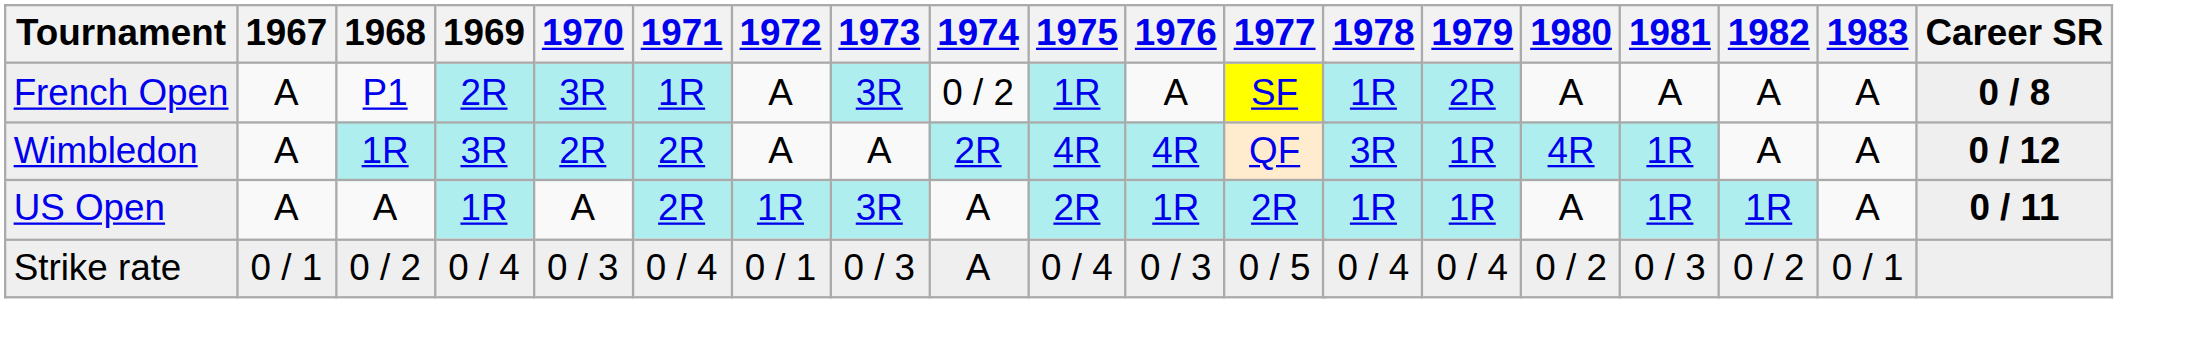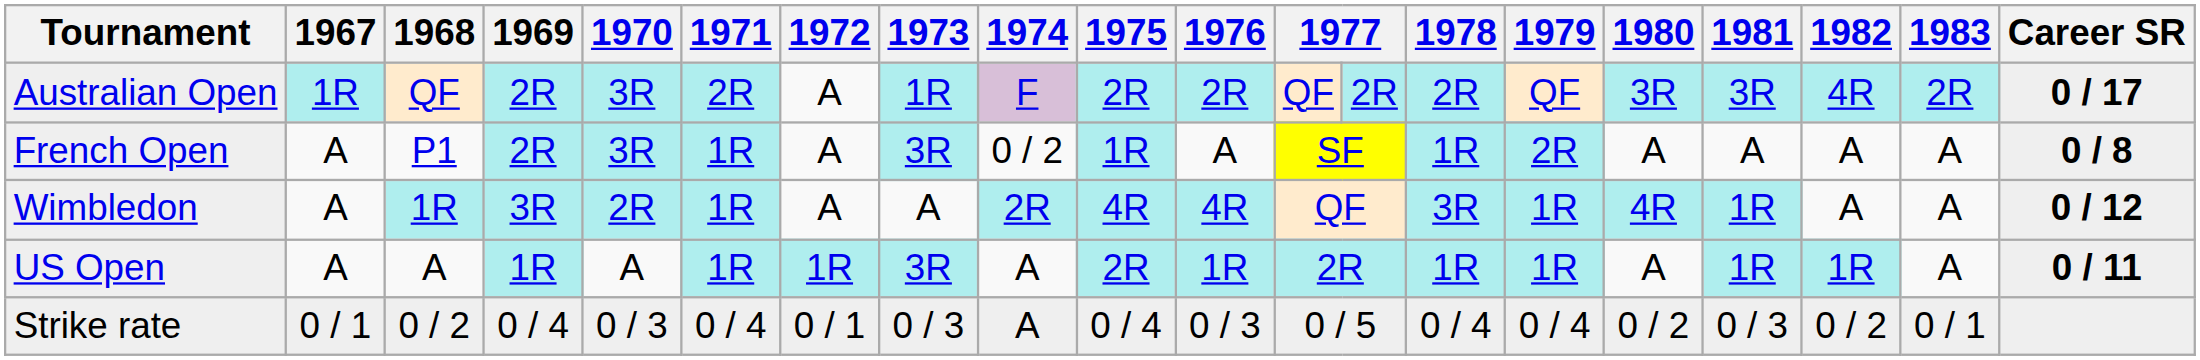 <table class=wikitable style=text-align:center>
 <tr>
 <th>Tournament</th>
 <th>1967</th>
 <th>1968</th>
 <th>1969</th>
 <th><a href='#'>1970</a></th>
 <th><a href='#'>1971</a></th>
 <th><a href='#'>1972</a></th>
 <th><a href='#'>1973</a></th>
 <th><a href='#'>1974</a></th>
 <th><a href='#'>1975</a></th>
 <th><a href='#'>1976</a></th>
 <th colspan=2><a href='#'>1977</a></th>
 <th><a href='#'>1978</a></th>
 <th><a href='#'>1979</a></th>
 <th><a href='#'>1980</a></th>
 <th><a href='#'>1981</a></th>
 <th><a href='#'>1982</a></th>
 <th><a href='#'>1983</a></th>
 <th>Career SR</th>
+</tr>
+<tr>
+<td align=left bgcolor=#efefef><a href='#'>Australian Open</a></td>
+<td bgcolor=afeeee><a href='#'>1R</a></td>
+<td bgcolor=ffebcd><a href='#'>QF</a></td>
+<td bgcolor=afeeee><a href='#'>2R</a></td>
+<td bgcolor=afeeee><a href='#'>3R</a></td>
+<td bgcolor=afeeee><a href='#'>2R</a></td>
+<td>A</td>
+<td bgcolor=afeeee><a href='#'>1R</a></td>
+<td bgcolor=thistle><a href='#'>F</a></td>
+<td bgcolor=afeeee><a href='#'>2R</a></td>
+<td bgcolor=afeeee><a href='#'>2R</a></td>
+<td bgcolor=ffebcd><a href='#'>QF</a></td>
+<td bgcolor=afeeee><a href='#'>2R</a></td>
+<td bgcolor=afeeee><a href='#'>2R</a></td>
+<td bgcolor=ffebcd><a href='#'>QF</a></td>
+<td bgcolor=afeeee><a href='#'>3R</a></td>
+<td bgcolor=afeeee><a href='#'>3R</a></td>
+<td bgcolor=afeeee><a href='#'>4R</a></td>
+<td bgcolor=afeeee><a href='#'>2R</a></td>
+<td bgcolor=#efefef><strong>0 / 17</strong></td>
 </tr>
 <tr>
 <td align=left bgcolor=#efefef><a href='#'>French Open</a></td>
 <td>A</td>
 <td><a href='#'>P1</a></td>
 <td bgcolor=afeeee><a href='#'>2R</a></td>
 <td bgcolor=afeeee><a href='#'>3R</a></td>
 <td bgcolor=afeeee><a href='#'>1R</a></td>
 <td>A</td>
 <td bgcolor=afeeee><a href='#'>3R</a></td>
 <td>0 / 2</td>
 <td bgcolor=afeeee><a href='#'>1R</a></td>
 <td>A</td>
 <td bgcolor=yellow colspan=2><a href='#'>SF</a></td>
 <td bgcolor=afeeee><a href='#'>1R</a></td>
 <td bgcolor=afeeee><a href='#'>2R</a></td>
 <td>A</td>
 <td>A</td>
 <td>A</td>
 <td>A</td>
 <td bgcolor=#efefef><strong>0 / 8</strong></td>
 </tr>
 <tr>
 <td align=left bgcolor=#efefef><a href='#'>Wimbledon</a></td>
 <td>A</td>
 <td bgcolor=afeeee><a href='#'>1R</a></td>
 <td bgcolor=afeeee><a href='#'>3R</a></td>
 <td bgcolor=afeeee><a href='#'>2R</a></td>
-<td bgcolor=afeeee><a href='#'>2R</a></td>
+<td bgcolor=afeeee><a href='#'>1R</a></td>
 <td>A</td>
 <td>A</td>
 <td bgcolor=afeeee><a href='#'>2R</a></td>
 <td bgcolor=afeeee><a href='#'>4R</a></td>
 <td bgcolor=afeeee><a href='#'>4R</a></td>
 <td bgcolor=ffebcd colspan=2><a href='#'>QF</a></td>
 <td bgcolor=afeeee><a href='#'>3R</a></td>
 <td bgcolor=afeeee><a href='#'>1R</a></td>
 <td bgcolor=afeeee><a href='#'>4R</a></td>
 <td bgcolor=afeeee><a href='#'>1R</a></td>
 <td>A</td>
 <td>A</td>
 <td bgcolor=#efefef><strong>0 / 12</strong></td>
 </tr>
 <tr>
 <td align=left bgcolor=#efefef><a href='#'>US Open</a></td>
 <td>A</td>
 <td>A</td>
 <td bgcolor=afeeee><a href='#'>1R</a></td>
 <td>A</td>
-<td bgcolor=afeeee><a href='#'>2R</a></td>
+<td bgcolor=afeeee><a href='#'>1R</a></td>
 <td bgcolor=afeeee><a href='#'>1R</a></td>
 <td bgcolor=afeeee><a href='#'>3R</a></td>
 <td>A</td>
 <td bgcolor=afeeee><a href='#'>2R</a></td>
 <td bgcolor=afeeee><a href='#'>1R</a></td>
 <td bgcolor=afeeee colspan=2><a href='#'>2R</a></td>
 <td bgcolor=afeeee><a href='#'>1R</a></td>
 <td bgcolor=afeeee><a href='#'>1R</a></td>
 <td>A</td>
 <td bgcolor=afeeee><a href='#'>1R</a></td>
 <td bgcolor=afeeee><a href='#'>1R</a></td>
 <td>A</td>
 <td bgcolor=#efefef><strong>0 / 11</strong></td>
 </tr>
 <tr style="background:#efefef;">
 <td style=text-align:left>Strike rate</td>
 <td>0 / 1</td>
 <td>0 / 2</td>
 <td>0 / 4</td>
 <td>0 / 3</td>
 <td>0 / 4</td>
 <td>0 / 1</td>
 <td>0 / 3</td>
 <td>A</td>
 <td>0 / 4</td>
 <td>0 / 3</td>
 <td colspan=2>0 / 5</td>
 <td>0 / 4</td>
 <td>0 / 4</td>
 <td>0 / 2</td>
 <td>0 / 3</td>
 <td>0 / 2</td>
 <td>0 / 1</td>
 <td><strong></strong></td>
 </tr>
 </table>
